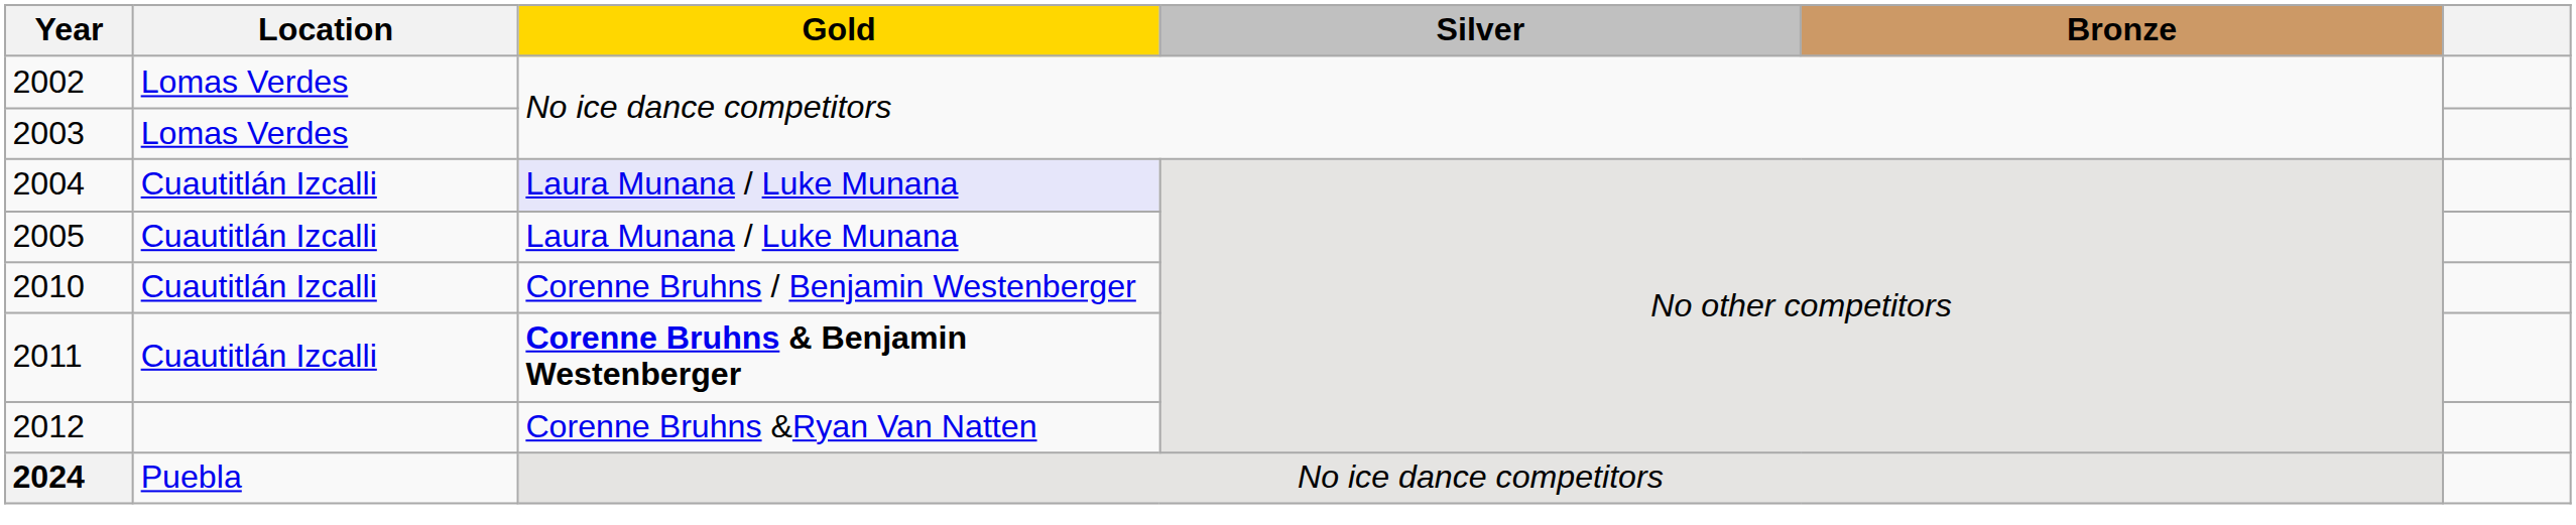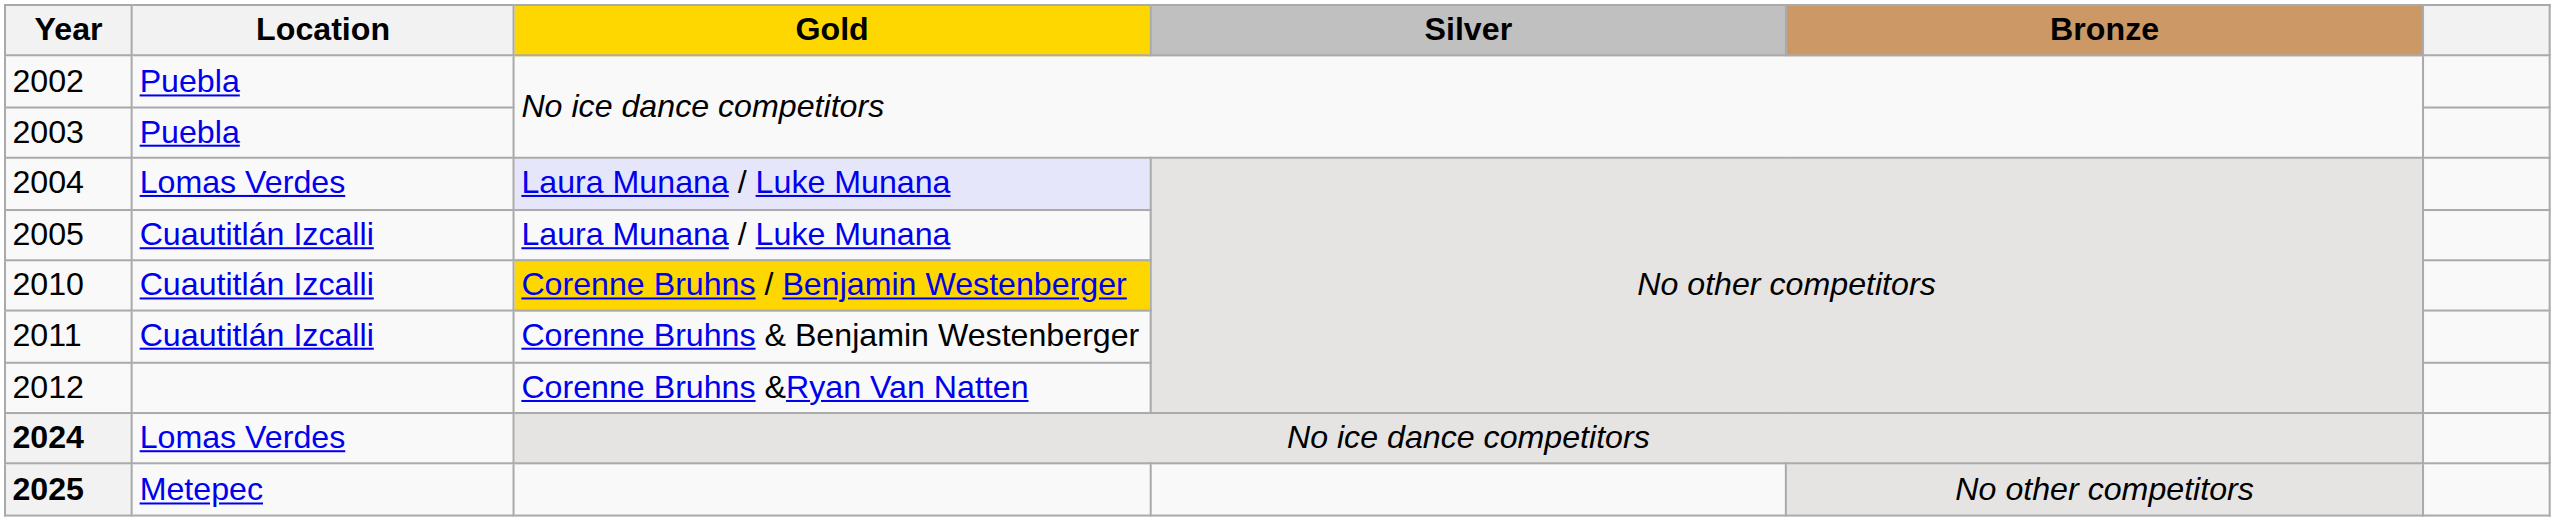 <table class="wikitable unsortable" style="text-align:left; width:80%">
 <tr>
 <th scope="col" style="text-align:center; width:5%">Year</th>
 <th scope="col" style="text-align:center; width:15%">Location</th>
 <td scope="col" style="text-align:center; width:25%; background:gold"><strong>Gold</strong></td>
 <td scope="col" style="text-align:center; width:25%; background:silver"><strong>Silver</strong></td>
 <td scope="col" style="text-align:center; width:25%; background:#c96"><strong>Bronze</strong></td>
 <th scope="col" style="text-align:center; width:5%"></th>
 </tr>
 <tr>
 <td>2002</td>
-<td><a href='#'>Lomas Verdes</a></td>
+<td><a href='#'>Puebla</a></td>
 <td colspan="3" rowspan="2"><em>No ice dance competitors</em></td>
 <td></td>
 </tr>
 <tr>
 <td>2003</td>
-<td><a href='#'>Lomas Verdes</a></td>
+<td><a href='#'>Puebla</a></td>
 <td></td>
 </tr>
 <tr>
 <td>2004</td>
-<td><a href='#'>Cuautitlán Izcalli</a></td>
+<td><a href='#'>Lomas Verdes</a></td>
 <td style="background: lavender;"><a href='#'>Laura Munana</a> / <a href='#'>Luke Munana</a></td>
 <td colspan="2" rowspan="5" align="center" bgcolor="e5e4e2"><em>No other competitors</em></td>
 <td></td>
 </tr>
 <tr>
 <td>2005</td>
 <td><a href='#'>Cuautitlán Izcalli</a></td>
 <td><a href='#'>Laura Munana</a> / <a href='#'>Luke Munana</a></td>
 <td></td>
 </tr>
 <tr>
 <td>2010</td>
 <td><a href='#'>Cuautitlán Izcalli</a></td>
-<td><a href='#'>Corenne Bruhns</a> / <a href='#'>Benjamin Westenberger</a></td>
+<td style="background: gold;"><a href='#'>Corenne Bruhns</a> / <a href='#'>Benjamin Westenberger</a></td>
 <td></td>
 </tr>
 <tr>
 <td>2011</td>
 <td><a href='#'>Cuautitlán Izcalli</a></td>
-<td><strong><a href='#'>Corenne Bruhns</a> & Benjamin Westenberger</strong></td>
+<td><a href='#'>Corenne Bruhns</a> & Benjamin Westenberger</td>
 <td></td>
 </tr>
 <tr>
 <td>2012</td>
 <td></td>
 <td><a href='#'>Corenne Bruhns</a> &<a href='#'>Ryan Van Natten</a></td>
 <td></td>
 </tr>
 <tr>
 <th scope="row" style="text-align:left">2024</th>
-<td><a href='#'>Puebla</a></td>
+<td><a href='#'>Lomas Verdes</a></td>
 <td colspan="3" bgcolor="e5e4e2" align="center"><em>No ice dance competitors</em></td>
 <td></td>
 </tr>
+<tr>
+<th scope="row" style="text-align:left">2025</th>
+<td><a href='#'>Metepec</a></td>
+<td></td>
+<td></td>
+<td align="center" bgcolor="e5e4e2"><em>No other competitors</em></td>
+<td></td>
+</tr>
 </table>
